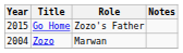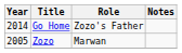 <table class="wikitable">
 <tr>
 <th>Year</th>
 <th>Title</th>
 <th>Role</th>
 <th>Notes</th>
 </tr>
 <tr>
-<td>2015</td>
+<td>2014</td>
 <td><a href='#'>Go Home</a></td>
 <td>Zozo's Father</td>
 <td></td>
 </tr>
 <tr>
-<td>2004</td>
+<td>2005</td>
 <td><a href='#'>Zozo</a></td>
 <td>Marwan</td>
 <td></td>
 </tr>
 <tr>
 </tr>
 </table>
